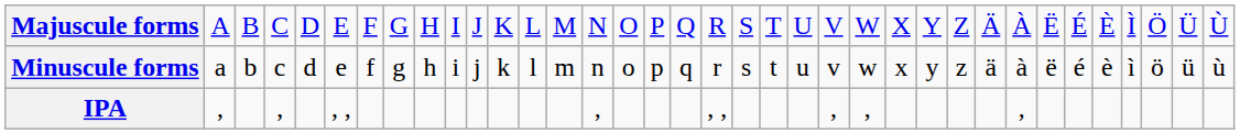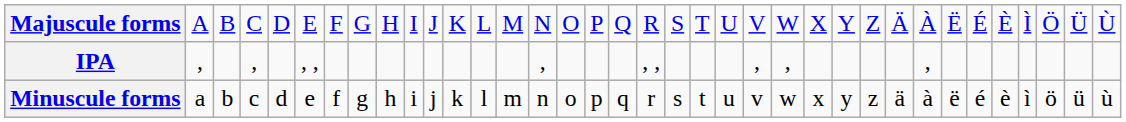 <table class="wikitable" style="text-align: center;">
 <tr>
 <th><a href='#'>Majuscule forms</a></th>
 <td><a href='#'>A</a></td>
 <td><a href='#'>B</a></td>
 <td><a href='#'>C</a></td>
 <td><a href='#'>D</a></td>
 <td><a href='#'>E</a></td>
 <td><a href='#'>F</a></td>
 <td><a href='#'>G</a></td>
 <td><a href='#'>H</a></td>
 <td><a href='#'>I</a></td>
 <td><a href='#'>J</a></td>
 <td><a href='#'>K</a></td>
 <td><a href='#'>L</a></td>
 <td><a href='#'>M</a></td>
 <td><a href='#'>N</a></td>
 <td><a href='#'>O</a></td>
 <td><a href='#'>P</a></td>
 <td><a href='#'>Q</a></td>
 <td><a href='#'>R</a></td>
 <td><a href='#'>S</a></td>
 <td><a href='#'>T</a></td>
 <td><a href='#'>U</a></td>
 <td><a href='#'>V</a></td>
 <td><a href='#'>W</a></td>
 <td><a href='#'>X</a></td>
 <td><a href='#'>Y</a></td>
 <td><a href='#'>Z</a></td>
 <td><a href='#'>Ä</a></td>
 <td><a href='#'>À</a></td>
 <td><a href='#'>Ë</a></td>
 <td><a href='#'>É</a></td>
 <td><a href='#'>È</a></td>
 <td><a href='#'>Ì</a></td>
 <td><a href='#'>Ö</a></td>
 <td><a href='#'>Ü</a></td>
 <td><a href='#'>Ù</a></td>
 </tr>
 <tr>
+<th><a href='#'>IPA</a></th>
+<td>, </td>
+<td></td>
+<td>, </td>
+<td></td>
+<td>, , </td>
+<td></td>
+<td></td>
+<td></td>
+<td></td>
+<td></td>
+<td></td>
+<td></td>
+<td></td>
+<td>, </td>
+<td></td>
+<td></td>
+<td></td>
+<td>, , </td>
+<td></td>
+<td></td>
+<td></td>
+<td>, </td>
+<td>, </td>
+<td></td>
+<td></td>
+<td></td>
+<td></td>
+<td>, </td>
+<td></td>
+<td></td>
+<td></td>
+<td></td>
+<td></td>
+<td></td>
+<td></td>
+</tr>
+<tr>
 <th><a href='#'>Minuscule forms</a></th>
 <td>a</td>
 <td>b</td>
 <td>c</td>
 <td>d</td>
 <td>e</td>
 <td>f</td>
 <td>g</td>
 <td>h</td>
 <td>i</td>
 <td>j</td>
 <td>k</td>
 <td>l</td>
 <td>m</td>
 <td>n</td>
 <td>o</td>
 <td>p</td>
 <td>q</td>
 <td>r</td>
 <td>s</td>
 <td>t</td>
 <td>u</td>
 <td>v</td>
 <td>w</td>
 <td>x</td>
 <td>y</td>
 <td>z</td>
 <td>ä</td>
 <td>à</td>
 <td>ë</td>
 <td>é</td>
 <td>è</td>
 <td>ì</td>
 <td>ö</td>
 <td>ü</td>
 <td>ù</td>
 </tr>
-<tr>
-<th><a href='#'>IPA</a></th>
-<td>, </td>
-<td></td>
-<td>, </td>
-<td></td>
-<td>, , </td>
-<td></td>
-<td></td>
-<td></td>
-<td></td>
-<td></td>
-<td></td>
-<td></td>
-<td></td>
-<td>, </td>
-<td></td>
-<td></td>
-<td></td>
-<td>, , </td>
-<td></td>
-<td></td>
-<td></td>
-<td>, </td>
-<td>, </td>
-<td></td>
-<td></td>
-<td></td>
-<td></td>
-<td>, </td>
-<td></td>
-<td></td>
-<td></td>
-<td></td>
-<td></td>
-<td></td>
-<td></td>
-</tr>
 </table>
